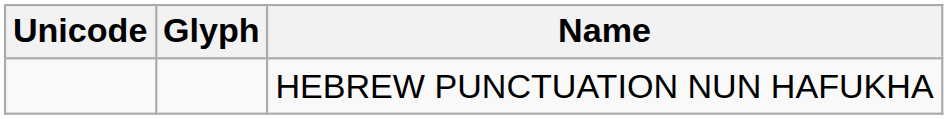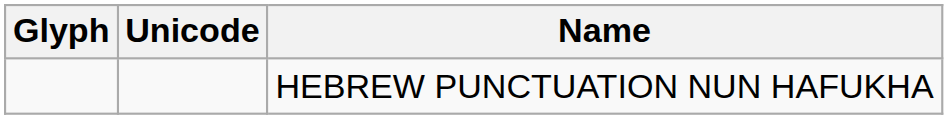 <table class="wikitable">
 <tr>
+<th>Glyph</th>
 <th>Unicode</th>
-<th>Glyph</th>
 <th>Name</th>
 </tr>
 <tr>
 <td></td>
 <td></td>
 <td>HEBREW PUNCTUATION NUN HAFUKHA</td>
 </tr>
 </table>
